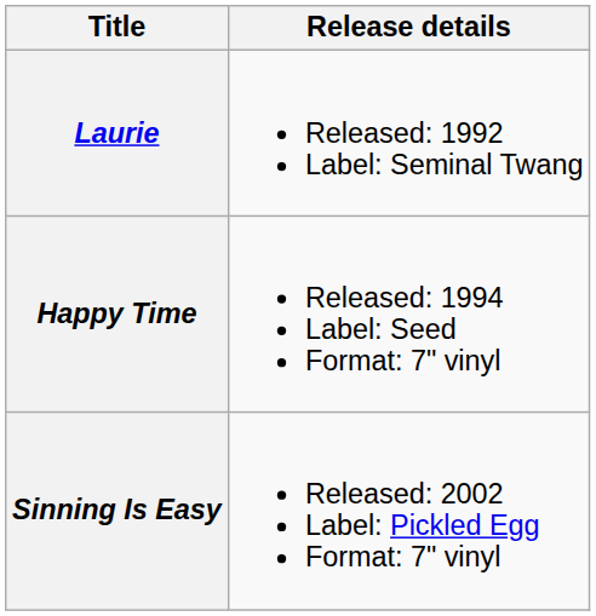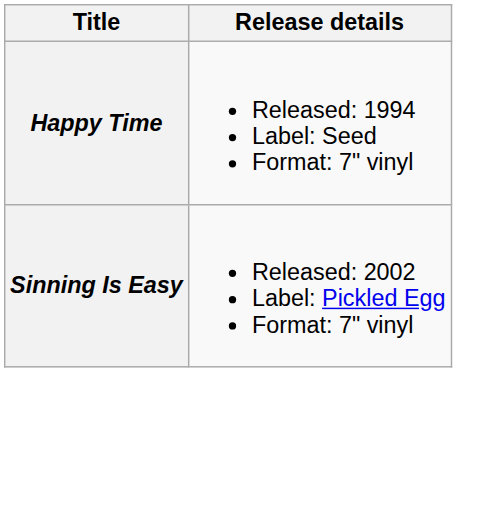 <table class="wikitable plainrowheaders">
 <tr>
 <th scope="col">Title</th>
 <th scope="col">Release details</th>
-</tr>
-<tr>
-<th scope="row"><em><a href='#'>Laurie</a></em></th>
-<td><br><ul><li>Released: 1992</li><li>Label: Seminal Twang</li></ul></td>
 </tr>
 <tr>
 <th scope="row"><em>Happy Time</em></th>
 <td><br><ul><li>Released: 1994</li><li>Label: Seed</li><li>Format: 7" vinyl</li></ul></td>
 </tr>
 <tr>
 <th scope="row"><em>Sinning Is Easy</em></th>
 <td><br><ul><li>Released: 2002</li><li>Label: <a href='#'>Pickled Egg</a></li><li>Format: 7" vinyl</li></ul></td>
 </tr>
 </table>
